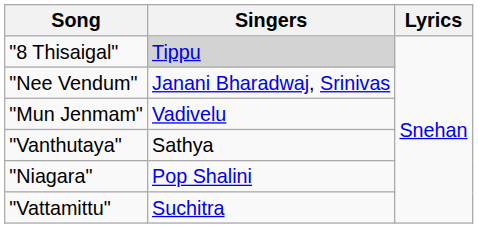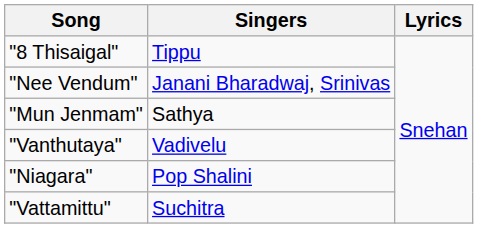 <table class="wikitable" style="font-size:95%;">
 <tr>
 <th>Song</th>
 <th>Singers</th>
 <th>Lyrics</th>
 </tr>
 <tr>
 <td>"8 Thisaigal"</td>
-<td style="background: lightgrey;"><a href='#'>Tippu</a></td>
+<td><a href='#'>Tippu</a></td>
 <td rowspan=6><a href='#'>Snehan</a></td>
 </tr>
 <tr>
 <td>"Nee Vendum"</td>
 <td><a href='#'>Janani Bharadwaj</a>, <a href='#'>Srinivas</a></td>
 </tr>
 <tr>
 <td>"Mun Jenmam"</td>
-<td><a href='#'>Vadivelu</a></td>
+<td>Sathya</td>
 </tr>
 <tr>
 <td>"Vanthutaya"</td>
-<td>Sathya</td>
+<td><a href='#'>Vadivelu</a></td>
 </tr>
 <tr>
 <td>"Niagara"</td>
 <td><a href='#'>Pop Shalini</a></td>
 </tr>
 <tr>
 <td>"Vattamittu"</td>
 <td><a href='#'>Suchitra</a></td>
 </tr>
 </table>
